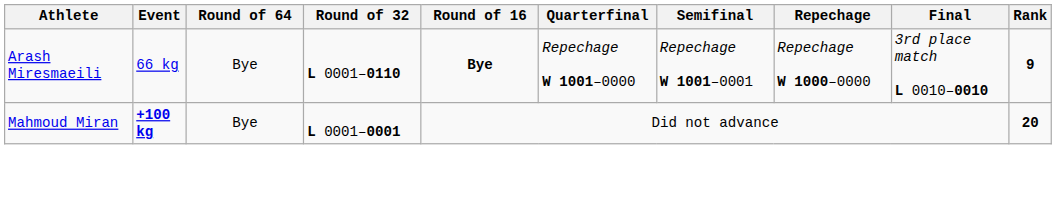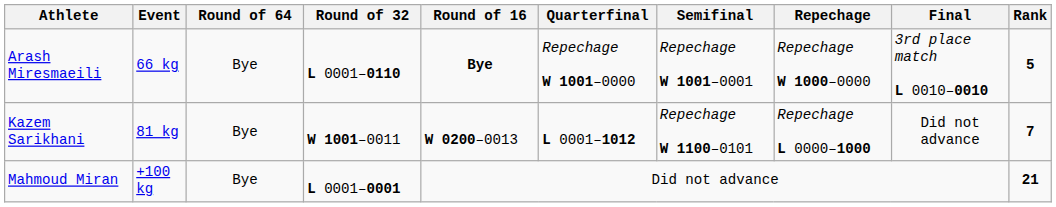 <table class="wikitable" width="98%" style="text-align:left; font-size:90%">
 <tr>
 <th width="12%">Athlete</th>
 <th width="5%">Event</th>
 <th width="11%">Round of 64</th>
 <th width="11%">Round of 32</th>
 <th width="11%">Round of 16</th>
 <th width="11%">Quarterfinal</th>
 <th width="11%">Semifinal</th>
 <th width="11%">Repechage</th>
 <th width="11%">Final</th>
 <th width="4%">Rank</th>
 </tr>
 <tr>
 <td><a href='#'>Arash Miresmaeili</a></td>
 <td><a href='#'>66 kg</a></td>
 <td align="center">Bye</td>
 <td><br><strong>L</strong> 0001–<strong>0110</strong></td>
 <td align="center"><strong>Bye</strong></td>
 <td><em>Repechage</em><br><br><strong>W</strong> <strong>1001</strong>–0000</td>
 <td><em>Repechage</em><br><br><strong>W</strong> <strong>1001</strong>–0001</td>
 <td><em>Repechage</em><br><br><strong>W</strong> <strong>1000</strong>–0000</td>
 <td><em>3rd place match</em><br><br><strong>L</strong> 0010–<strong>0010</strong></td>
-<td align=center><strong>9</strong></td>
+<td align=center><strong>5</strong></td>
+</tr>
+<tr>
+<td><a href='#'>Kazem Sarikhani</a></td>
+<td><a href='#'>81 kg</a></td>
+<td align="center">Bye</td>
+<td><br><strong>W</strong> <strong>1001</strong>–0011</td>
+<td><br><strong>W</strong> <strong>0200</strong>–0013</td>
+<td><br><strong>L</strong> 0001–<strong>1012</strong></td>
+<td><em>Repechage</em><br><br><strong>W</strong> <strong>1100</strong>–0101</td>
+<td><em>Repechage</em><br><br><strong>L</strong> 0000–<strong>1000</strong></td>
+<td align=center>Did not advance</td>
+<td align=center><strong>7</strong></td>
 </tr>
 <tr>
 <td><a href='#'>Mahmoud Miran</a></td>
-<td><strong><a href='#'>+100 kg</a></strong></td>
+<td><a href='#'>+100 kg</a></td>
 <td align="center">Bye</td>
 <td><br><strong>L</strong> 0001–<strong>0001</strong></td>
 <td colspan=5 align=center>Did not advance</td>
-<td align=center><strong>20</strong></td>
+<td align=center><strong>21</strong></td>
 </tr>
 </table>
